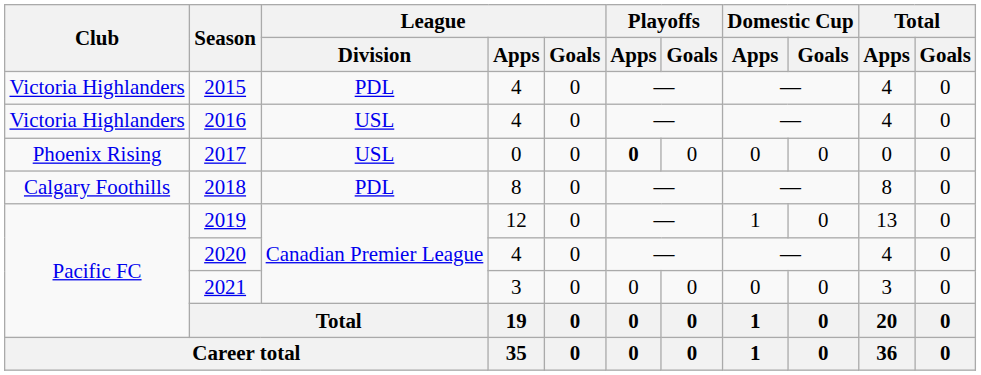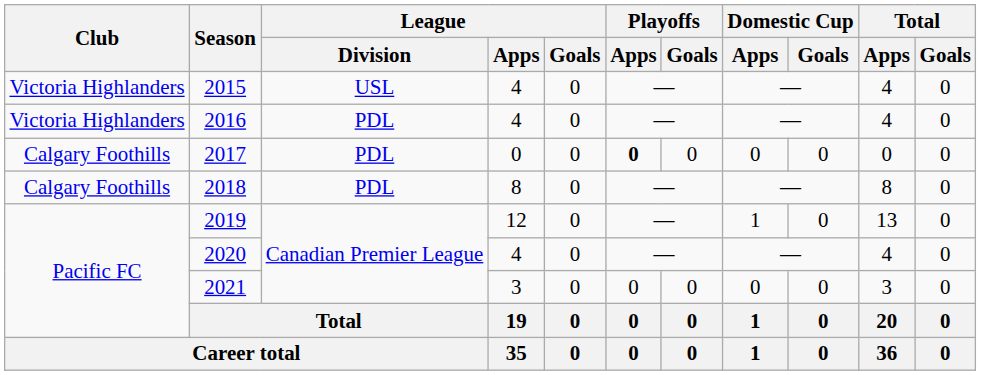 <table class=wikitable style="text-align: center;">
 <tr>
 <th rowspan=2>Club</th>
 <th rowspan=2>Season</th>
 <th colspan=3>League</th>
 <th colspan=2>Playoffs</th>
 <th colspan=2>Domestic Cup</th>
 <th colspan=2>Total</th>
 </tr>
 <tr>
 <th>Division</th>
 <th>Apps</th>
 <th>Goals</th>
 <th>Apps</th>
 <th>Goals</th>
 <th>Apps</th>
 <th>Goals</th>
 <th>Apps</th>
 <th>Goals</th>
 </tr>
 <tr>
 <td><a href='#'>Victoria Highlanders</a></td>
 <td><a href='#'>2015</a></td>
-<td><a href='#'>PDL</a></td>
+<td><a href='#'>USL</a></td>
 <td>4</td>
 <td>0</td>
 <td colspan=2>—</td>
 <td colspan=2>—</td>
 <td>4</td>
 <td>0</td>
 </tr>
 <tr>
 <td><a href='#'>Victoria Highlanders</a></td>
 <td><a href='#'>2016</a></td>
-<td><a href='#'>USL</a></td>
+<td><a href='#'>PDL</a></td>
 <td>4</td>
 <td>0</td>
 <td colspan=2>—</td>
 <td colspan=2>—</td>
 <td>4</td>
 <td>0</td>
 </tr>
 <tr>
-<td><a href='#'>Phoenix Rising</a></td>
+<td><a href='#'>Calgary Foothills</a></td>
 <td><a href='#'>2017</a></td>
-<td><a href='#'>USL</a></td>
+<td><a href='#'>PDL</a></td>
 <td>0</td>
 <td>0</td>
 <td><strong>0</strong></td>
 <td>0</td>
 <td>0</td>
 <td>0</td>
 <td>0</td>
 <td>0</td>
 </tr>
 <tr>
 <td><a href='#'>Calgary Foothills</a></td>
 <td><a href='#'>2018</a></td>
 <td><a href='#'>PDL</a></td>
 <td>8</td>
 <td>0</td>
 <td colspan=2>—</td>
 <td colspan=2>—</td>
 <td>8</td>
 <td>0</td>
 </tr>
 <tr>
 <td rowspan=4><a href='#'>Pacific FC</a></td>
 <td><a href='#'>2019</a></td>
 <td rowspan=3><a href='#'>Canadian Premier League</a></td>
 <td>12</td>
 <td>0</td>
 <td colspan=2>—</td>
 <td>1</td>
 <td>0</td>
 <td>13</td>
 <td>0</td>
 </tr>
 <tr>
 <td><a href='#'>2020</a></td>
 <td>4</td>
 <td>0</td>
 <td colspan=2>—</td>
 <td colspan=2>—</td>
 <td>4</td>
 <td>0</td>
 </tr>
 <tr>
 <td><a href='#'>2021</a></td>
 <td>3</td>
 <td>0</td>
 <td>0</td>
 <td>0</td>
 <td>0</td>
 <td>0</td>
 <td>3</td>
 <td>0</td>
 </tr>
 <tr>
 <th colspan="2">Total</th>
 <th>19</th>
 <th>0</th>
 <th>0</th>
 <th>0</th>
 <th>1</th>
 <th>0</th>
 <th>20</th>
 <th>0</th>
 </tr>
 <tr>
 <th colspan=3>Career total</th>
 <th>35</th>
 <th>0</th>
 <th>0</th>
 <th>0</th>
 <th>1</th>
 <th>0</th>
 <th>36</th>
 <th>0</th>
 </tr>
 </table>
